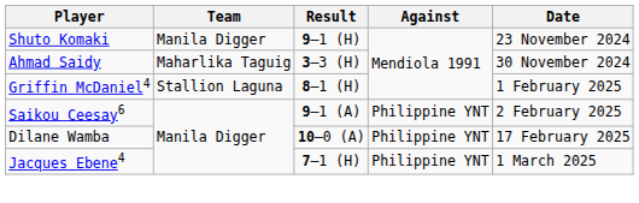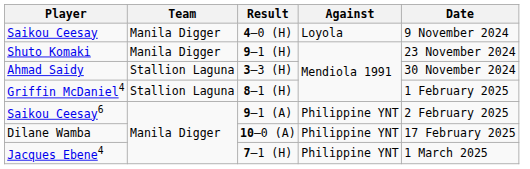 <table class="wikitable sortable">
 <tr>
 <th>Player</th>
 <th>Team</th>
 <th>Result</th>
 <th>Against</th>
 <th>Date</th>
+</tr>
+<tr>
+<td> <a href='#'>Saikou Ceesay</a></td>
+<td>Manila Digger</td>
+<td align="center"><strong>4</strong>–0 (H)</td>
+<td>Loyola</td>
+<td>9 November 2024</td>
 </tr>
 <tr>
 <td> <a href='#'>Shuto Komaki</a></td>
 <td>Manila Digger</td>
 <td align="center"><strong>9</strong>–1 (H)</td>
 <td rowspan="3">Mendiola 1991</td>
 <td>23 November 2024</td>
 </tr>
 <tr>
 <td> <a href='#'>Ahmad Saidy</a></td>
-<td>Maharlika Taguig</td>
+<td>Stallion Laguna</td>
 <td align="center"><strong>3</strong>–3 (H)</td>
 <td>30 November 2024</td>
 </tr>
 <tr>
 <td> <a href='#'>Griffin McDaniel</a><sup>4</sup></td>
 <td>Stallion Laguna</td>
 <td align="center"><strong>8</strong>–1 (H)</td>
 <td>1 February 2025</td>
 </tr>
 <tr>
 <td> <a href='#'>Saikou Ceesay</a><sup>6</sup></td>
 <td rowspan="3">Manila Digger</td>
 <td align="center"><strong>9</strong>–1 (A)</td>
 <td>Philippine YNT</td>
 <td>2 February 2025</td>
 </tr>
 <tr>
 <td> Dilane Wamba</td>
 <td align="center"><strong>10</strong>–0 (A)</td>
 <td>Philippine YNT</td>
 <td>17 February 2025</td>
 </tr>
 <tr>
 <td> <a href='#'>Jacques Ebene</a><sup>4</sup></td>
 <td align="center"><strong>7</strong>–1 (H)</td>
 <td>Philippine YNT</td>
 <td>1 March 2025</td>
 </tr>
 </table>
